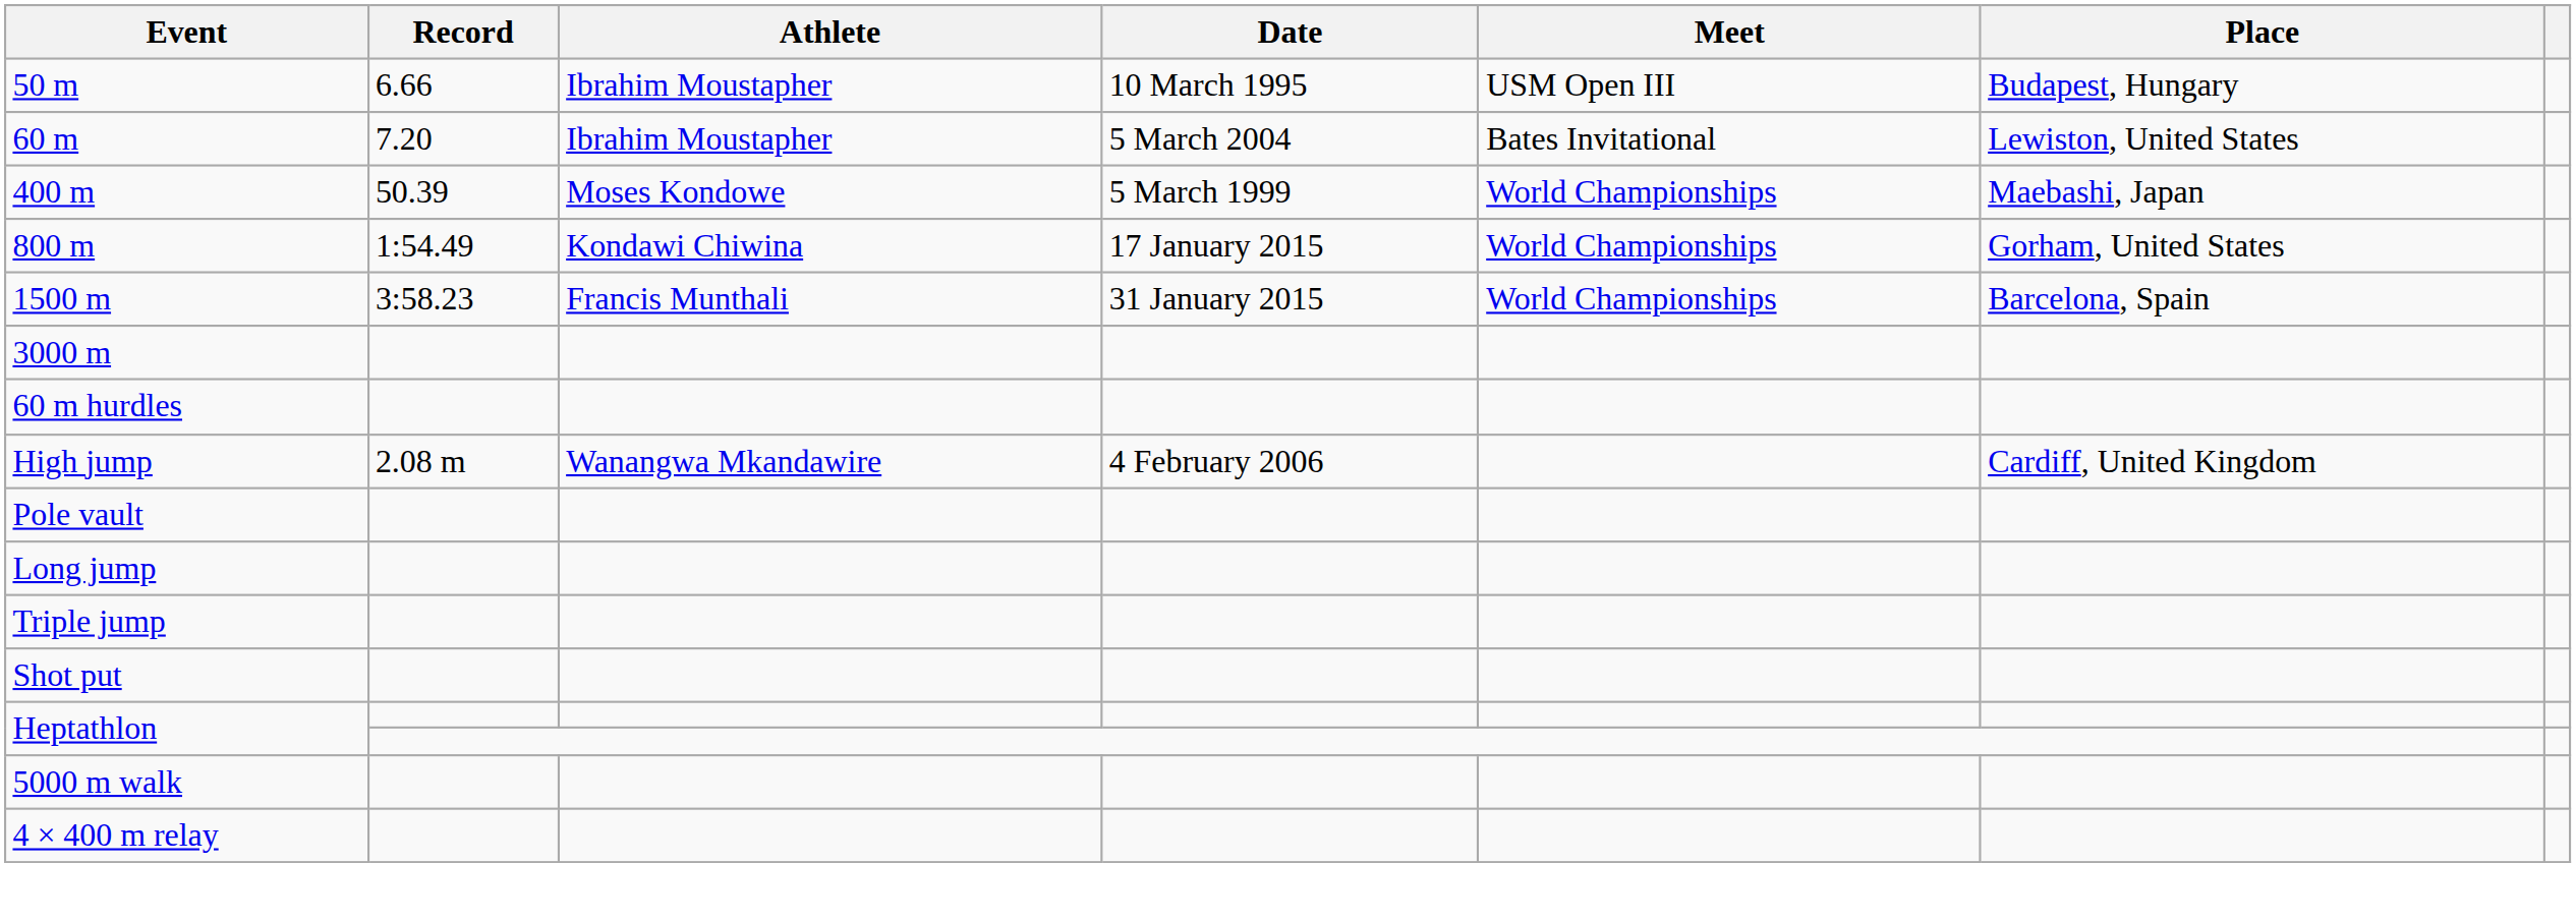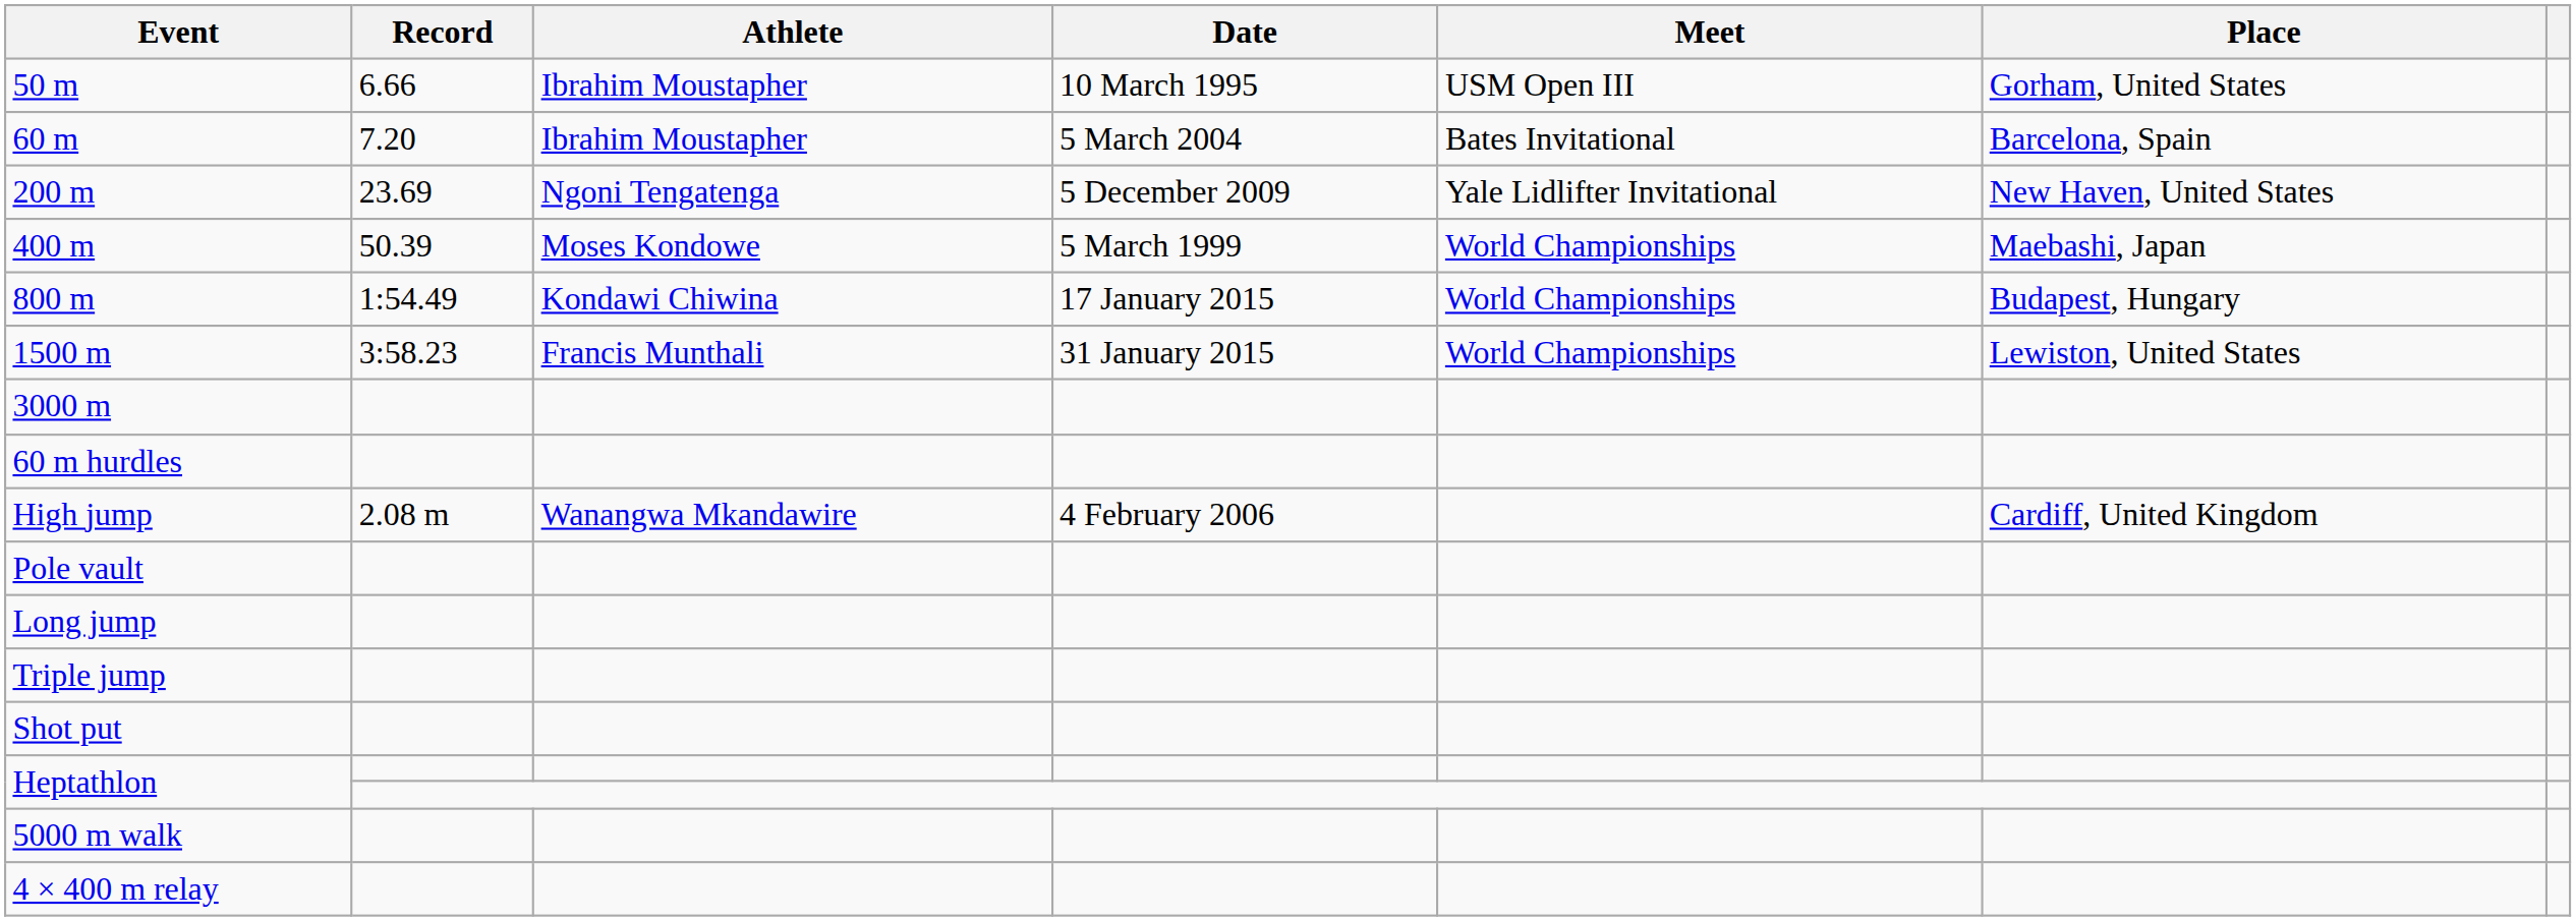 <table class="wikitable" style="font-size:95%; width: 95%;">
 <tr>
 <th>Event</th>
 <th>Record</th>
 <th>Athlete</th>
 <th>Date</th>
 <th>Meet</th>
 <th>Place</th>
 <th></th>
 </tr>
 <tr>
 <td><a href='#'>50 m</a></td>
 <td>6.66</td>
 <td><a href='#'>Ibrahim Moustapher</a></td>
 <td>10 March 1995</td>
 <td>USM Open III</td>
-<td><a href='#'>Budapest</a>, Hungary</td>
+<td><a href='#'>Gorham</a>, United States</td>
 <td></td>
 </tr>
 <tr>
 <td><a href='#'>60 m</a></td>
 <td>7.20</td>
 <td><a href='#'>Ibrahim Moustapher</a></td>
 <td>5 March 2004</td>
 <td>Bates Invitational</td>
-<td><a href='#'>Lewiston</a>, United States</td>
+<td><a href='#'>Barcelona</a>, Spain</td>
+<td></td>
+</tr>
+<tr>
+<td><a href='#'>200 m</a></td>
+<td>23.69</td>
+<td><a href='#'>Ngoni Tengatenga</a></td>
+<td>5 December 2009</td>
+<td>Yale Lidlifter Invitational</td>
+<td><a href='#'>New Haven</a>, United States</td>
 <td></td>
 </tr>
 <tr>
 <td><a href='#'>400 m</a></td>
 <td>50.39</td>
 <td><a href='#'>Moses Kondowe</a></td>
 <td>5 March 1999</td>
 <td><a href='#'>World Championships</a></td>
 <td><a href='#'>Maebashi</a>, Japan</td>
 <td></td>
 </tr>
 <tr>
 <td><a href='#'>800 m</a></td>
 <td>1:54.49</td>
 <td><a href='#'>Kondawi Chiwina</a></td>
 <td>17 January 2015</td>
 <td><a href='#'>World Championships</a></td>
-<td><a href='#'>Gorham</a>, United States</td>
+<td><a href='#'>Budapest</a>, Hungary</td>
 <td></td>
 </tr>
 <tr>
 <td><a href='#'>1500 m</a></td>
 <td>3:58.23</td>
 <td><a href='#'>Francis Munthali</a></td>
 <td>31 January 2015</td>
 <td><a href='#'>World Championships</a></td>
-<td><a href='#'>Barcelona</a>, Spain</td>
+<td><a href='#'>Lewiston</a>, United States</td>
 <td></td>
 </tr>
 <tr>
 <td><a href='#'>3000 m</a></td>
 <td></td>
 <td></td>
 <td></td>
 <td></td>
 <td></td>
 <td></td>
 </tr>
 <tr>
 <td><a href='#'>60 m hurdles</a></td>
 <td></td>
 <td></td>
 <td></td>
 <td></td>
 <td></td>
 <td></td>
 </tr>
 <tr>
 <td><a href='#'>High jump</a></td>
 <td>2.08 m</td>
 <td><a href='#'>Wanangwa Mkandawire</a></td>
 <td>4 February 2006</td>
 <td></td>
 <td><a href='#'>Cardiff</a>, United Kingdom</td>
 <td></td>
 </tr>
 <tr>
 <td><a href='#'>Pole vault</a></td>
 <td></td>
 <td></td>
 <td></td>
 <td></td>
 <td></td>
 <td></td>
 </tr>
 <tr>
 <td><a href='#'>Long jump</a></td>
 <td></td>
 <td></td>
 <td></td>
 <td></td>
 <td></td>
 <td></td>
 </tr>
 <tr>
 <td><a href='#'>Triple jump</a></td>
 <td></td>
 <td></td>
 <td></td>
 <td></td>
 <td></td>
 <td></td>
 </tr>
 <tr>
 <td><a href='#'>Shot put</a></td>
 <td></td>
 <td></td>
 <td></td>
 <td></td>
 <td></td>
 <td></td>
 </tr>
 <tr>
 <td rowspan=2><a href='#'>Heptathlon</a></td>
 <td></td>
 <td></td>
 <td></td>
 <td></td>
 <td></td>
 <td></td>
 </tr>
 <tr>
 <td colspan=5></td>
 <td></td>
 </tr>
 <tr>
 <td><a href='#'>5000 m walk</a></td>
 <td></td>
 <td></td>
 <td></td>
 <td></td>
 <td></td>
 <td></td>
 </tr>
 <tr>
 <td><a href='#'>4 × 400 m relay</a></td>
 <td></td>
 <td></td>
 <td></td>
 <td></td>
 <td></td>
 <td></td>
 </tr>
 </table>
